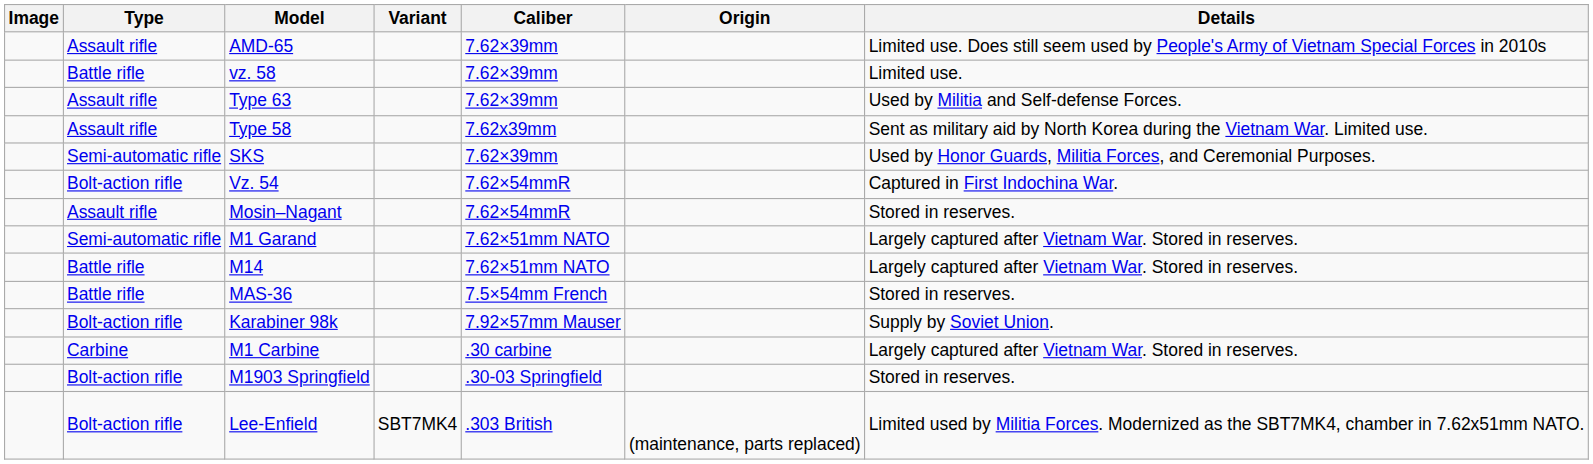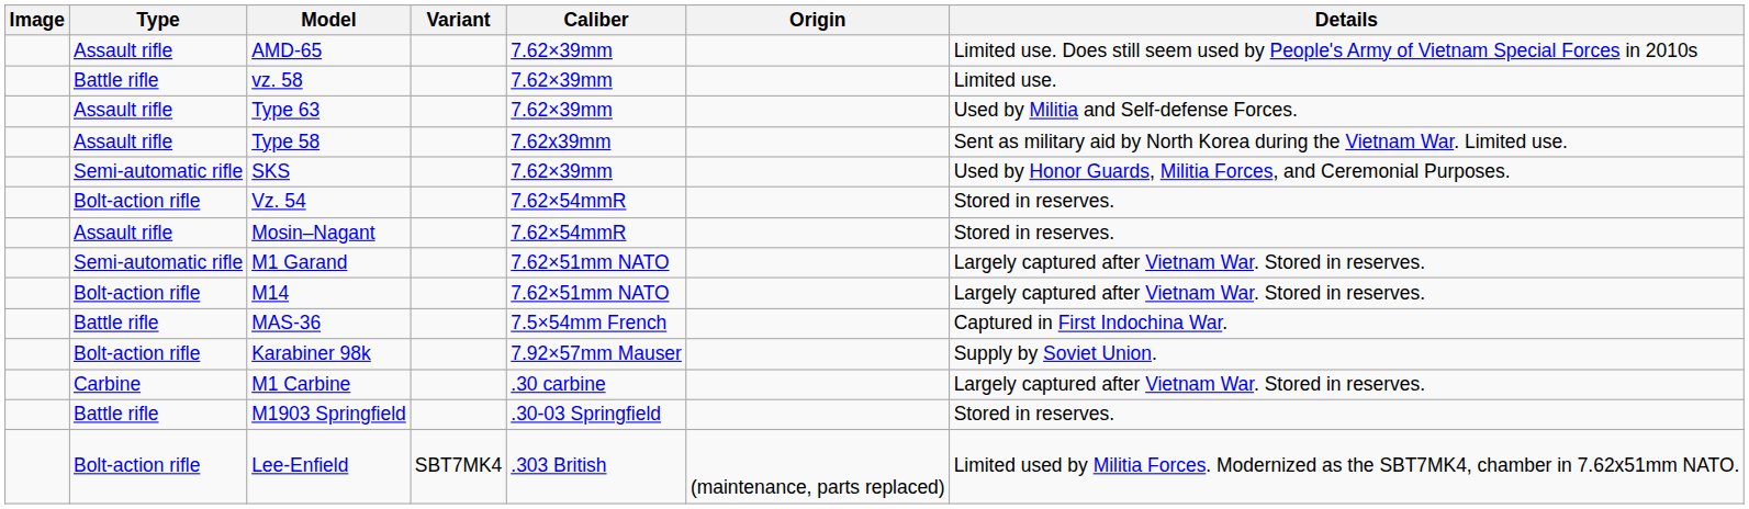 <table class="wikitable">
 <tr>
 <th>Image</th>
 <th>Type</th>
 <th>Model</th>
 <th>Variant</th>
 <th>Caliber</th>
 <th>Origin</th>
 <th>Details</th>
 </tr>
 <tr>
 <td></td>
 <td><a href='#'>Assault rifle</a></td>
 <td><a href='#'>AMD-65</a></td>
 <td></td>
 <td><a href='#'>7.62×39mm</a></td>
 <td></td>
 <td>Limited use. Does still seem used by <a href='#'>People's Army of Vietnam Special Forces</a> in 2010s</td>
 </tr>
 <tr>
 <td></td>
 <td><a href='#'>Battle rifle</a></td>
 <td><a href='#'>vz. 58</a></td>
 <td></td>
 <td><a href='#'>7.62×39mm</a></td>
 <td></td>
 <td>Limited use.</td>
 </tr>
 <tr>
 <td></td>
 <td><a href='#'>Assault rifle</a></td>
 <td><a href='#'>Type 63</a></td>
 <td></td>
 <td><a href='#'>7.62×39mm</a></td>
 <td></td>
 <td>Used by <a href='#'>Militia</a> and Self-defense Forces.</td>
 </tr>
 <tr>
 <td></td>
 <td><a href='#'>Assault rifle</a></td>
 <td><a href='#'>Type 58</a></td>
 <td></td>
 <td><a href='#'>7.62x39mm</a></td>
 <td></td>
 <td>Sent as military aid by North Korea during the <a href='#'>Vietnam War</a>. Limited use.</td>
 </tr>
 <tr>
 <td></td>
 <td><a href='#'>Semi-automatic rifle</a></td>
 <td><a href='#'>SKS</a></td>
 <td></td>
 <td><a href='#'>7.62×39mm</a></td>
 <td></td>
 <td>Used by <a href='#'>Honor Guards</a>, <a href='#'>Militia Forces</a>, and Ceremonial Purposes.</td>
 </tr>
 <tr>
 <td></td>
 <td><a href='#'>Bolt-action rifle</a></td>
 <td><a href='#'>Vz. 54</a></td>
 <td></td>
 <td><a href='#'>7.62×54mmR</a></td>
 <td></td>
-<td>Captured in <a href='#'>First Indochina War</a>.</td>
+<td>Stored in reserves.</td>
 </tr>
 <tr>
 <td></td>
 <td><a href='#'>Assault rifle</a></td>
 <td><a href='#'>Mosin–Nagant</a></td>
 <td></td>
 <td><a href='#'>7.62×54mmR</a></td>
 <td></td>
 <td>Stored in reserves.</td>
 </tr>
 <tr>
 <td></td>
 <td><a href='#'>Semi-automatic rifle</a></td>
 <td><a href='#'>M1 Garand</a></td>
 <td></td>
 <td><a href='#'>7.62×51mm NATO</a></td>
 <td></td>
 <td>Largely captured after <a href='#'>Vietnam War</a>. Stored in reserves.</td>
 </tr>
 <tr>
 <td></td>
-<td><a href='#'>Battle rifle</a></td>
+<td><a href='#'>Bolt-action rifle</a></td>
 <td><a href='#'>M14</a></td>
 <td></td>
 <td><a href='#'>7.62×51mm NATO</a></td>
 <td></td>
 <td>Largely captured after <a href='#'>Vietnam War</a>. Stored in reserves.</td>
 </tr>
 <tr>
 <td></td>
 <td><a href='#'>Battle rifle</a></td>
 <td><a href='#'>MAS-36</a></td>
 <td></td>
 <td><a href='#'>7.5×54mm French</a></td>
 <td></td>
-<td>Stored in reserves.</td>
+<td>Captured in <a href='#'>First Indochina War</a>.</td>
 </tr>
 <tr>
 <td></td>
 <td><a href='#'>Bolt-action rifle</a></td>
 <td><a href='#'>Karabiner 98k</a></td>
 <td></td>
 <td><a href='#'>7.92×57mm Mauser</a></td>
 <td></td>
 <td>Supply by <a href='#'>Soviet Union</a>.</td>
 </tr>
 <tr>
 <td></td>
 <td><a href='#'>Carbine</a></td>
 <td><a href='#'>M1 Carbine</a></td>
 <td></td>
 <td><a href='#'>.30 carbine</a></td>
 <td></td>
 <td>Largely captured after <a href='#'>Vietnam War</a>. Stored in reserves.</td>
 </tr>
 <tr>
 <td></td>
-<td><a href='#'>Bolt-action rifle</a></td>
+<td><a href='#'>Battle rifle</a></td>
 <td><a href='#'>M1903 Springfield</a></td>
 <td></td>
 <td><a href='#'>.30-03 Springfield</a></td>
 <td></td>
 <td>Stored in reserves.</td>
 </tr>
 <tr>
 <td></td>
 <td><a href='#'>Bolt-action rifle</a></td>
 <td><a href='#'>Lee-Enfield</a></td>
 <td>SBT7MK4</td>
 <td><a href='#'>.303 British</a></td>
 <td><br><br>(maintenance, parts replaced)</td>
 <td>Limited used by <a href='#'>Militia Forces</a>. Modernized as the SBT7MK4, chamber in 7.62x51mm NATO.</td>
 </tr>
 </table>
